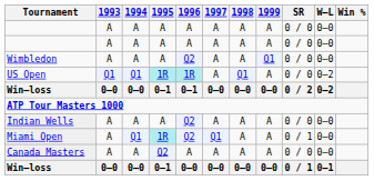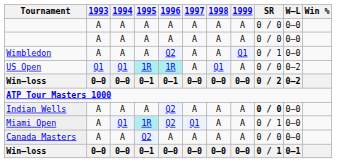 <table class=wikitable style=text-align:center;font-size:90%>
 <tr>
 <th width=110>Tournament</th>
 <th><a href='#'>1993</a></th>
 <th><a href='#'>1994</a></th>
 <th><a href='#'>1995</a></th>
 <th><a href='#'>1996</a></th>
 <th><a href='#'>1997</a></th>
 <th><a href='#'>1998</a></th>
 <th><a href='#'>1999</a></th>
 <th>SR</th>
 <th>W–L</th>
 <th>Win %</th>
 </tr>
 <tr>
 <td align=left></td>
 <td>A</td>
 <td>A</td>
 <td>A</td>
 <td>A</td>
 <td>A</td>
 <td>A</td>
 <td>A</td>
 <td>0 / 0</td>
 <td>0–0</td>
 <td></td>
 </tr>
 <tr>
 <td align=left></td>
 <td>A</td>
 <td>A</td>
 <td>A</td>
 <td>A</td>
 <td>A</td>
 <td>A</td>
 <td>A</td>
 <td>0 / 0</td>
 <td>0–0</td>
 <td></td>
 </tr>
 <tr>
 <td align=left><a href='#'>Wimbledon</a></td>
 <td>A</td>
 <td>A</td>
 <td>A</td>
 <td style="background:#ecf2ff;"><a href='#'>Q2</a></td>
 <td>A</td>
 <td>A</td>
 <td style="background:#ecf2ff;"><a href='#'>Q1</a></td>
-<td>0 / 0</td>
+<td>0 / 1</td>
 <td>0–0</td>
 <td></td>
 </tr>
 <tr>
 <td align=left><a href='#'>US Open</a></td>
 <td style="background:#ecf2ff;"><a href='#'>Q1</a></td>
 <td style="background:#ecf2ff;"><a href='#'>Q1</a></td>
 <td style="background:#afeeee;"><a href='#'>1R</a></td>
 <td style="background:#afeeee;"><a href='#'>1R</a></td>
 <td>A</td>
 <td style="background:#ecf2ff;"><a href='#'>Q1</a></td>
 <td>A</td>
 <td>0 / 0</td>
 <td>0–2</td>
 <td></td>
 </tr>
 <tr>
 <th style=text-align:left>Win–loss</th>
 <th>0–0</th>
 <th>0–0</th>
 <th>0–1</th>
 <th>0–1</th>
 <th>0–0</th>
 <th>0–0</th>
 <th>0–0</th>
 <th>0 / 2</th>
 <th>0–2</th>
 <th></th>
 </tr>
 <tr>
 <td colspan=25 style=text-align:left><strong><a href='#'>ATP Tour Masters 1000</a></strong></td>
 </tr>
 <tr>
 <td bgcolor=efefef align=left><a href='#'>Indian Wells</a></td>
 <td>A</td>
 <td>A</td>
 <td>A</td>
 <td bgcolor=ecf2ff><a href='#'>Q2</a></td>
 <td>A</td>
 <td>A</td>
 <td>A</td>
-<td>0 / 0</td>
+<td><strong>0 / 0</strong></td>
 <td>0–0</td>
 <td></td>
 </tr>
 <tr>
 <td bgcolor=efefef align=left><a href='#'>Miami Open</a></td>
 <td>A</td>
 <td bgcolor=ecf2ff><a href='#'>Q1</a></td>
 <td bgcolor=afeeee><a href='#'>1R</a></td>
 <td bgcolor=ecf2ff><a href='#'>Q2</a></td>
 <td bgcolor=ecf2ff><a href='#'>Q1</a></td>
 <td>A</td>
 <td>A</td>
 <td>0 / 1</td>
 <td>0–0</td>
 <td></td>
 </tr>
 <tr>
 <td bgcolor=efefef align=left><a href='#'>Canada Masters</a></td>
 <td>A</td>
 <td>A</td>
 <td bgcolor=ecf2ff><a href='#'>Q2</a></td>
 <td>A</td>
 <td>A</td>
 <td>A</td>
 <td>A</td>
 <td>0 / 0</td>
 <td>0–0</td>
 <td></td>
 </tr>
 <tr>
 <th style=text-align:left>Win–loss</th>
 <th>0–0</th>
 <th>0–0</th>
 <th>0–1</th>
 <th>0–0</th>
 <th>0–0</th>
 <th>0–0</th>
 <th>0–0</th>
 <th>0 / 1</th>
 <th>0–1</th>
 <th></th>
 </tr>
 </table>
